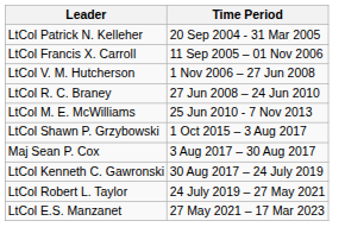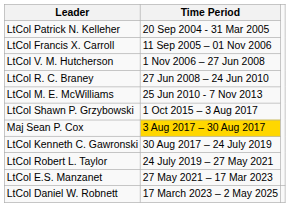 <table class="wikitable">
 <tr>
 <th>Leader</th>
 <th>Time Period</th>
 </tr>
 <tr>
 <td>LtCol Patrick N. Kelleher</td>
 <td>20 Sep 2004 - 31 Mar 2005</td>
 </tr>
 <tr>
 <td>LtCol Francis X. Carroll</td>
 <td>11 Sep 2005 – 01 Nov 2006</td>
 </tr>
 <tr>
 <td>LtCol V. M. Hutcherson</td>
 <td>1 Nov 2006 – 27 Jun 2008</td>
 </tr>
 <tr>
 <td>LtCol R. C. Braney</td>
 <td>27 Jun 2008  – 24 Jun 2010</td>
 </tr>
 <tr>
 <td>LtCol M. E. McWilliams</td>
 <td>25 Jun 2010 - 7 Nov 2013</td>
 </tr>
 <tr>
 <td>LtCol Shawn P. Grzybowski</td>
 <td>1 Oct 2015 – 3 Aug 2017</td>
 </tr>
 <tr>
 <td>Maj Sean P. Cox</td>
-<td>3 Aug 2017 – 30 Aug 2017</td>
+<td style="background: gold;">3 Aug 2017 – 30 Aug 2017</td>
 </tr>
 <tr>
 <td>LtCol Kenneth C. Gawronski</td>
 <td>30 Aug 2017 – 24 July 2019</td>
 </tr>
 <tr>
 <td>LtCol Robert L. Taylor</td>
 <td>24 July 2019 – 27 May 2021</td>
 </tr>
 <tr>
 <td>LtCol E.S. Manzanet</td>
 <td>27 May 2021 – 17 Mar 2023</td>
 </tr>
+<tr>
+<td>LtCol Daniel W. Robnett</td>
+<td>17 March 2023 – 2 May 2025</td>
+<td></td>
+</tr>
 </table>
